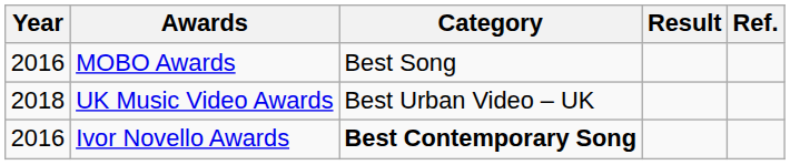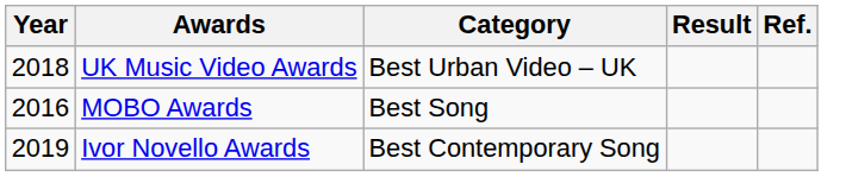 <table class=wikitable>
 <tr>
 <th>Year</th>
 <th>Awards</th>
 <th>Category</th>
 <th>Result</th>
 <th>Ref.</th>
-</tr>
-<tr>
-<td>2016</td>
-<td><a href='#'>MOBO Awards</a></td>
-<td>Best Song</td>
-<td></td>
-<td align="center"></td>
 </tr>
 <tr>
 <td>2018</td>
 <td><a href='#'>UK Music Video Awards</a></td>
 <td>Best Urban Video – UK</td>
 <td></td>
 <td align="center"></td>
 </tr>
 <tr>
 <td>2016</td>
+<td><a href='#'>MOBO Awards</a></td>
+<td>Best Song</td>
+<td></td>
+<td align="center"></td>
+</tr>
+<tr>
+<td>2019</td>
 <td><a href='#'>Ivor Novello Awards</a></td>
-<td><strong>Best Contemporary Song</strong></td>
+<td>Best Contemporary Song</td>
 <td></td>
 <td align="center"></td>
 </tr>
 </table>
